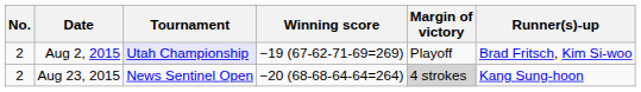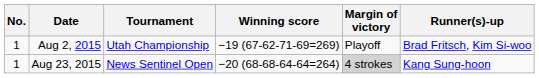 <table class="wikitable" style="font-size:95%;">
 <tr>
 <th>No.</th>
 <th>Date</th>
 <th>Tournament</th>
 <th>Winning score</th>
 <th>Margin of<br>victory</th>
 <th>Runner(s)-up</th>
 </tr>
 <tr>
-<td align=center>2</td>
+<td align=center>1</td>
 <td align=right>Aug 2, <a href='#'>2015</a></td>
-<td style="background: lavender;"><a href='#'>Utah Championship</a></td>
+<td><a href='#'>Utah Championship</a></td>
 <td>−19 (67-62-71-69=269)</td>
 <td>Playoff</td>
 <td> <a href='#'>Brad Fritsch</a>,  <a href='#'>Kim Si-woo</a></td>
 </tr>
 <tr>
-<td align=center>2</td>
+<td align=center>1</td>
 <td align=right>Aug 23, 2015</td>
 <td><a href='#'>News Sentinel Open</a></td>
 <td>−20 (68-68-64-64=264)</td>
 <td style="background: lightgrey;">4 strokes</td>
 <td> <a href='#'>Kang Sung-hoon</a></td>
 </tr>
 </table>
